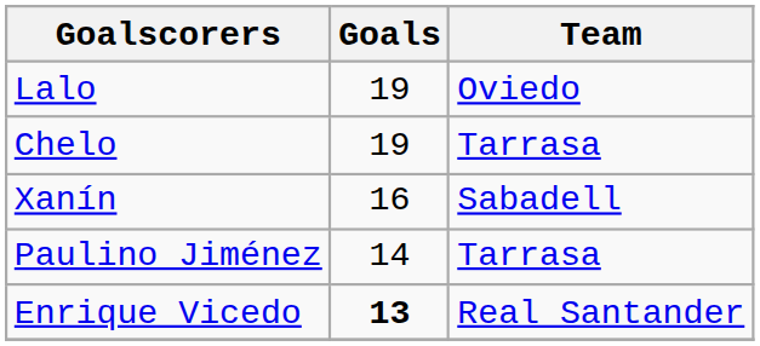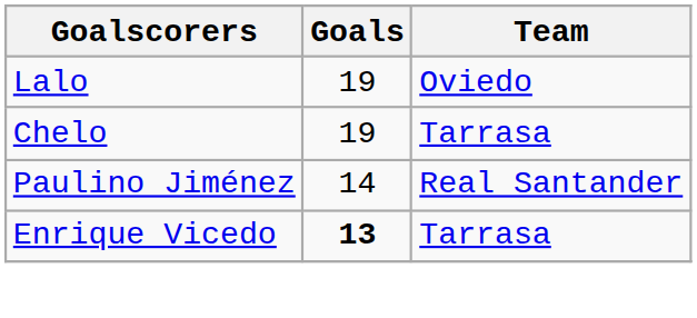 <table class="wikitable sortable" class="wikitable">
 <tr style="background:#ccc; text-align:center;">
 <th>Goalscorers</th>
 <th>Goals</th>
 <th>Team</th>
 </tr>
 <tr>
 <td> <a href='#'>Lalo</a></td>
 <td style="text-align:center;">19</td>
 <td><a href='#'>Oviedo</a></td>
 </tr>
 <tr>
 <td> <a href='#'>Chelo</a></td>
 <td style="text-align:center;">19</td>
 <td><a href='#'>Tarrasa</a></td>
 </tr>
 <tr>
-<td> <a href='#'>Xanín</a></td>
-<td style="text-align:center;">16</td>
-<td><a href='#'>Sabadell</a></td>
-</tr>
-<tr>
 <td> <a href='#'>Paulino Jiménez</a></td>
 <td style="text-align:center;">14</td>
-<td><a href='#'>Tarrasa</a></td>
+<td><a href='#'>Real Santander</a></td>
 </tr>
 <tr>
 <td> <a href='#'>Enrique Vicedo</a></td>
 <td style="text-align:center;"><strong>13</strong></td>
-<td><a href='#'>Real Santander</a></td>
+<td><a href='#'>Tarrasa</a></td>
 </tr>
 <tr>
 </tr>
 </table>
